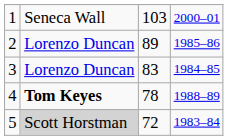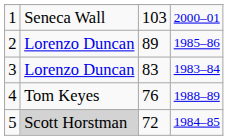 <table class="wikitable">
 <tr>
 </tr>
 <tr>
 <td>1</td>
 <td>Seneca Wall</td>
 <td>103</td>
 <td style="font-size:80%;"><a href='#'>2000–01</a></td>
 </tr>
 <tr>
 <td>2</td>
 <td><a href='#'>Lorenzo Duncan</a></td>
 <td>89</td>
 <td style="font-size:80%;"><a href='#'>1985–86</a></td>
 </tr>
 <tr>
 <td>3</td>
 <td><a href='#'>Lorenzo Duncan</a></td>
 <td>83</td>
-<td style="font-size:80%;"><a href='#'>1984–85</a></td>
+<td style="font-size:80%;"><a href='#'>1983–84</a></td>
 </tr>
 <tr>
 <td>4</td>
-<td><strong>Tom Keyes</strong></td>
-<td>78</td>
+<td>Tom Keyes</td>
+<td>76</td>
 <td style="font-size:80%;"><a href='#'>1988–89</a></td>
 </tr>
 <tr>
 <td>5</td>
 <td style="background: lightgrey;">Scott Horstman</td>
 <td>72</td>
-<td style="font-size:80%;"><a href='#'>1983–84</a></td>
+<td style="font-size:80%;"><a href='#'>1984–85</a></td>
 </tr>
 </table>
